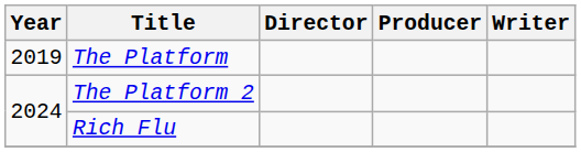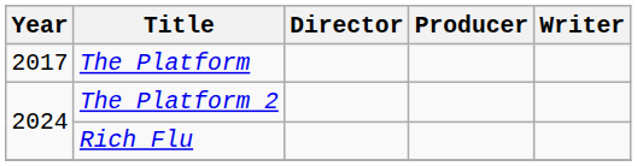 <table class="wikitable">
 <tr>
 <th>Year</th>
 <th>Title</th>
 <th>Director</th>
 <th>Producer</th>
 <th>Writer</th>
 </tr>
 <tr>
-<td>2019</td>
+<td>2017</td>
 <td><em><a href='#'>The Platform</a></em></td>
 <td></td>
 <td></td>
 <td></td>
 </tr>
 <tr>
 <td rowspan=2>2024</td>
 <td><em><a href='#'>The Platform 2</a></em></td>
 <td></td>
 <td></td>
 <td></td>
 </tr>
 <tr>
 <td><em><a href='#'>Rich Flu</a></em></td>
 <td></td>
 <td></td>
 <td></td>
 </tr>
 <tr>
 </tr>
 </table>
